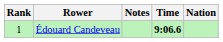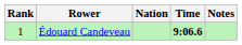 <table class="wikitable" style="text-align:center">
 <tr>
 <th>Rank</th>
 <th>Rower</th>
+<th>Nation</th>
+<th>Time</th>
 <th>Notes</th>
-<th>Time</th>
-<th>Nation</th>
 </tr>
 <tr bgcolor=bbf3bb>
 <td>1</td>
 <td align=left><a href='#'>Édouard Candeveau</a></td>
+<td align=left></td>
+<td><strong>9:06.6</strong></td>
 <td></td>
-<td><strong>9:06.6</strong></td>
-<td align=left></td>
 </tr>
 </table>
